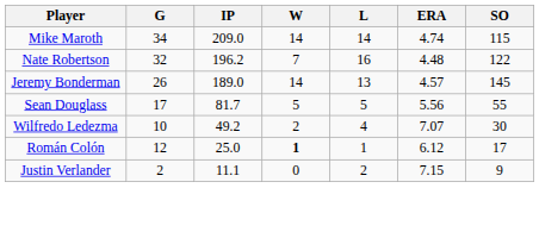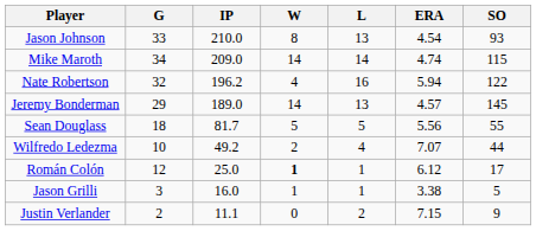 <table class="wikitable sortable">
 <tr>
 <th bgcolor="#DDDDFF" width="16%">Player</th>
 <th bgcolor="#DDDDFF" width="9%">G</th>
 <th bgcolor="#DDDDFF" width="9%">IP</th>
 <th bgcolor="#DDDDFF" width="9%">W</th>
 <th bgcolor="#DDDDFF" width="9%">L</th>
 <th bgcolor="#DDDDFF" width="9%">ERA</th>
 <th bgcolor="#DDDDFF" width="9%">SO</th>
+</tr>
+<tr align="center">
+<td><a href='#'>Jason Johnson</a></td>
+<td>33</td>
+<td>210.0</td>
+<td>8</td>
+<td>13</td>
+<td>4.54</td>
+<td>93</td>
 </tr>
 <tr align=center>
 <td><a href='#'>Mike Maroth</a></td>
 <td>34</td>
 <td>209.0</td>
 <td>14</td>
 <td>14</td>
 <td>4.74</td>
 <td>115</td>
 </tr>
 <tr align="center">
 <td><a href='#'>Nate Robertson</a></td>
 <td>32</td>
 <td>196.2</td>
-<td>7</td>
+<td>4</td>
 <td>16</td>
-<td>4.48</td>
+<td>5.94</td>
 <td>122</td>
 </tr>
 <tr align="center">
 <td><a href='#'>Jeremy Bonderman</a></td>
-<td>26</td>
+<td>29</td>
 <td>189.0</td>
 <td>14</td>
 <td>13</td>
 <td>4.57</td>
 <td>145</td>
 </tr>
 <tr align="center">
 <td><a href='#'>Sean Douglass</a></td>
-<td>17</td>
+<td>18</td>
 <td>81.7</td>
 <td>5</td>
 <td>5</td>
 <td>5.56</td>
 <td>55</td>
 </tr>
 <tr align="center">
 <td><a href='#'>Wilfredo Ledezma</a></td>
 <td>10</td>
 <td>49.2</td>
 <td>2</td>
 <td>4</td>
 <td>7.07</td>
-<td>30</td>
+<td>44</td>
 </tr>
 <tr align="center">
 <td><a href='#'>Román Colón</a></td>
 <td>12</td>
 <td>25.0</td>
 <td><strong>1</strong></td>
 <td>1</td>
 <td>6.12</td>
 <td>17</td>
+</tr>
+<tr align=center>
+<td><a href='#'>Jason Grilli</a></td>
+<td>3</td>
+<td>16.0</td>
+<td>1</td>
+<td>1</td>
+<td>3.38</td>
+<td>5</td>
 </tr>
 <tr align="center">
 <td><a href='#'>Justin Verlander</a></td>
 <td>2</td>
 <td>11.1</td>
 <td>0</td>
 <td>2</td>
 <td>7.15</td>
 <td>9</td>
 </tr>
 </table>
